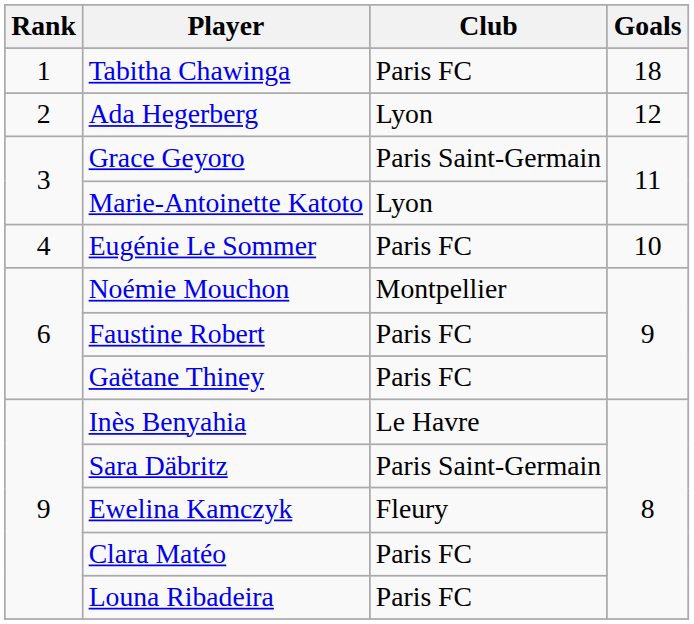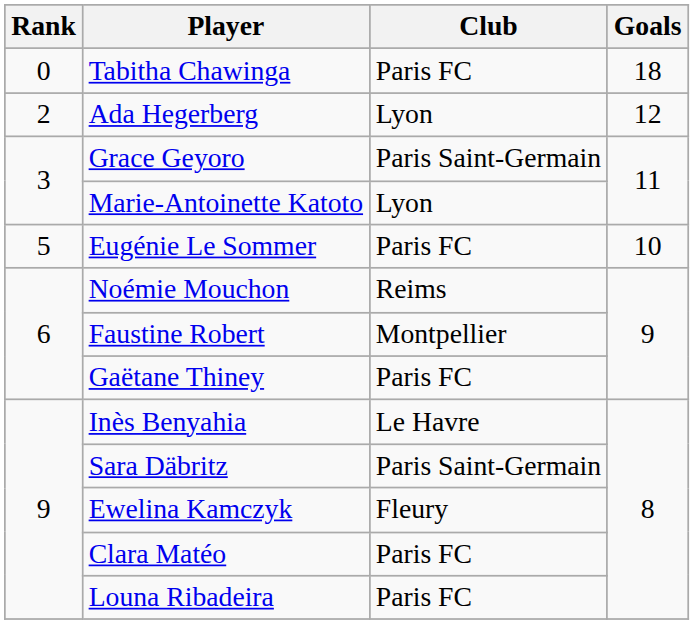 <table class="wikitable" style="text-align:center">
 <tr>
 <th>Rank</th>
 <th>Player</th>
 <th>Club</th>
 <th>Goals</th>
 </tr>
 <tr>
-<td>1</td>
+<td>0</td>
 <td align="left"> <a href='#'>Tabitha Chawinga</a></td>
 <td align="left">Paris FC</td>
 <td>18</td>
 </tr>
 <tr>
 <td>2</td>
 <td align="left"> <a href='#'>Ada Hegerberg</a></td>
 <td align="left">Lyon</td>
 <td>12</td>
 </tr>
 <tr>
 <td rowspan=2>3</td>
 <td align="left"> <a href='#'>Grace Geyoro</a></td>
 <td align="left">Paris Saint-Germain</td>
 <td rowspan=2>11</td>
 </tr>
 <tr>
 <td align="left"> <a href='#'>Marie-Antoinette Katoto</a></td>
 <td align="left">Lyon</td>
 </tr>
 <tr>
-<td>4</td>
+<td>5</td>
 <td align="left"> <a href='#'>Eugénie Le Sommer</a></td>
 <td align="left">Paris FC</td>
 <td>10</td>
 </tr>
 <tr>
 <td rowspan=3>6</td>
 <td align="left"> <a href='#'>Noémie Mouchon</a></td>
-<td align="left">Montpellier</td>
+<td align="left">Reims</td>
 <td rowspan=3>9</td>
 </tr>
 <tr>
 <td align="left"> <a href='#'>Faustine Robert</a></td>
-<td align="left">Paris FC</td>
+<td align="left">Montpellier</td>
 </tr>
 <tr>
 <td align="left"> <a href='#'>Gaëtane Thiney</a></td>
 <td align="left">Paris FC</td>
 </tr>
 <tr>
 <td rowspan=5>9</td>
 <td align="left"> <a href='#'>Inès Benyahia</a></td>
 <td align="left">Le Havre</td>
 <td rowspan=5>8</td>
 </tr>
 <tr>
 <td align="left"> <a href='#'>Sara Däbritz</a></td>
 <td align="left">Paris Saint-Germain</td>
 </tr>
 <tr>
 <td align="left"> <a href='#'>Ewelina Kamczyk</a></td>
 <td align="left">Fleury</td>
 </tr>
 <tr>
 <td align="left"> <a href='#'>Clara Matéo</a></td>
 <td align="left">Paris FC</td>
 </tr>
 <tr>
 <td align="left"> <a href='#'>Louna Ribadeira</a></td>
 <td align="left">Paris FC</td>
 </tr>
 </table>
